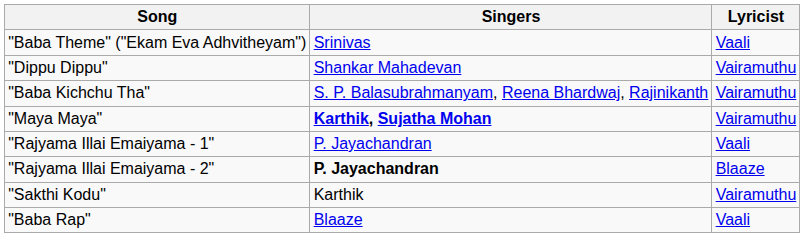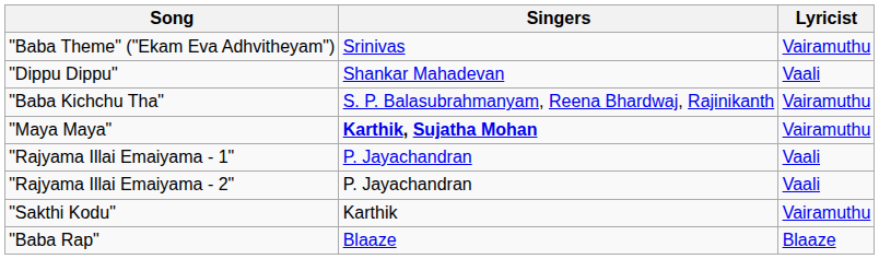 <table class="wikitable">
 <tr>
 <th>Song</th>
 <th>Singers</th>
 <th>Lyricist</th>
 </tr>
 <tr>
 <td>"Baba Theme" ("Ekam Eva Adhvitheyam")</td>
 <td><a href='#'>Srinivas</a></td>
-<td><a href='#'>Vaali</a></td>
+<td><a href='#'>Vairamuthu</a></td>
 </tr>
 <tr>
 <td>"Dippu Dippu"</td>
 <td><a href='#'>Shankar Mahadevan</a></td>
-<td><a href='#'>Vairamuthu</a></td>
+<td><a href='#'>Vaali</a></td>
 </tr>
 <tr>
 <td>"Baba Kichchu Tha"</td>
 <td><a href='#'>S. P. Balasubrahmanyam</a>, <a href='#'>Reena Bhardwaj</a>, <a href='#'>Rajinikanth</a> </td>
 <td><a href='#'>Vairamuthu</a></td>
 </tr>
 <tr>
 <td>"Maya Maya"</td>
 <td><strong><a href='#'>Karthik</a>, <a href='#'>Sujatha Mohan</a></strong></td>
 <td><a href='#'>Vairamuthu</a></td>
 </tr>
 <tr>
 <td>"Rajyama Illai Emaiyama - 1"</td>
 <td><a href='#'>P. Jayachandran</a></td>
 <td><a href='#'>Vaali</a></td>
 </tr>
 <tr>
 <td>"Rajyama Illai Emaiyama - 2"</td>
-<td><strong>P. Jayachandran</strong></td>
-<td><a href='#'>Blaaze</a></td>
+<td>P. Jayachandran</td>
+<td><a href='#'>Vaali</a></td>
 </tr>
 <tr>
 <td>"Sakthi Kodu"</td>
 <td>Karthik</td>
 <td><a href='#'>Vairamuthu</a></td>
 </tr>
 <tr>
 <td>"Baba Rap"</td>
 <td><a href='#'>Blaaze</a></td>
-<td><a href='#'>Vaali</a></td>
+<td><a href='#'>Blaaze</a></td>
 </tr>
 </table>
